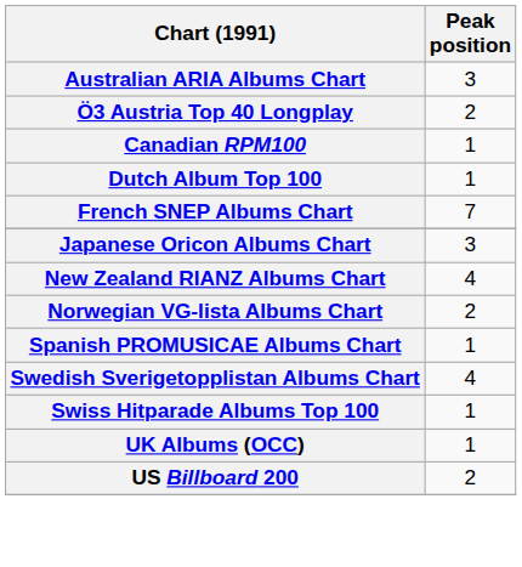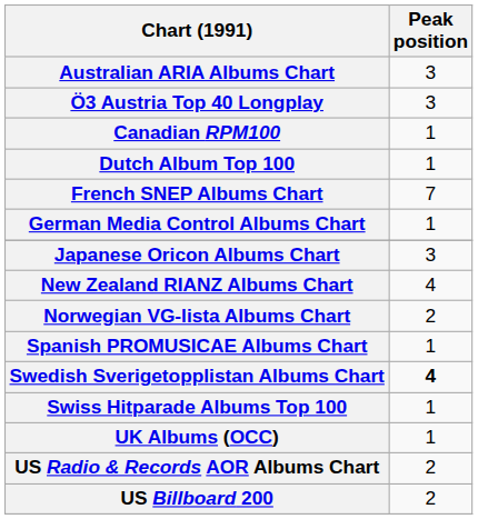 <table class="wikitable sortable plainrowheaders" style="text-align:center;">
 <tr>
 <th scope="col">Chart (1991)</th>
 <th scope="col">Peak<br>position</th>
 </tr>
 <tr>
 <th scope="row"><a href='#'>Australian ARIA Albums Chart</a></th>
 <td>3</td>
 </tr>
 <tr>
 <th scope="row"><a href='#'>Ö3 Austria Top 40 Longplay</a></th>
-<td>2</td>
+<td>3</td>
 </tr>
 <tr>
 <th scope="row"><a href='#'>Canadian <em>RPM100</em></a></th>
 <td>1</td>
 </tr>
 <tr>
 <th scope="row"><a href='#'>Dutch Album Top 100</a></th>
 <td>1</td>
 </tr>
 <tr>
 <th scope="row"><a href='#'>French SNEP Albums Chart</a></th>
 <td>7</td>
+</tr>
+<tr>
+<th scope="row"><a href='#'>German Media Control Albums Chart</a></th>
+<td>1</td>
 </tr>
 <tr>
 </tr>
 <tr>
 <th scope="row"><a href='#'>Japanese Oricon Albums Chart</a></th>
 <td>3</td>
 </tr>
 <tr>
 <th scope="row"><a href='#'>New Zealand RIANZ Albums Chart</a></th>
 <td>4</td>
 </tr>
 <tr>
 <th scope="row"><a href='#'>Norwegian VG-lista Albums Chart</a></th>
 <td>2</td>
 </tr>
 <tr>
 <th scope="row"><a href='#'>Spanish PROMUSICAE Albums Chart</a></th>
 <td>1</td>
 </tr>
 <tr>
 <th scope="row"><a href='#'>Swedish Sverigetopplistan Albums Chart</a></th>
-<td>4</td>
+<td><strong>4</strong></td>
 </tr>
 <tr>
 <th scope="row"><a href='#'>Swiss Hitparade Albums Top 100</a></th>
 <td>1</td>
 </tr>
 <tr>
 <th scope="row"><a href='#'>UK Albums</a> (<a href='#'>OCC</a>)</th>
 <td>1</td>
 </tr>
 <tr>
+<th scope="row">US <em><a href='#'>Radio & Records</a></em> <a href='#'>AOR</a> Albums Chart</th>
+<td>2</td>
+</tr>
+<tr>
 <th scope="row">US <a href='#'><em>Billboard</em> 200</a></th>
 <td>2</td>
 </tr>
 <tr>
 </tr>
 </table>
